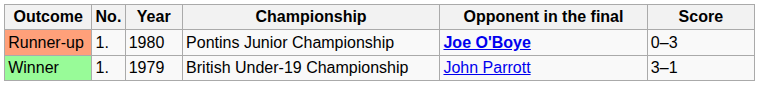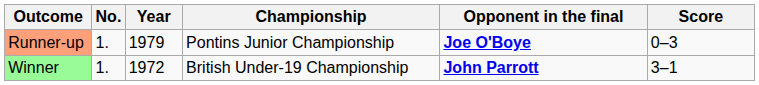 <table class="sortable wikitable">
 <tr>
 <th width="80">Outcome</th>
 <th width="20">No.</th>
 <th width="50">Year</th>
 <th style="width:250px;">Championship</th>
 <th style="width:200px;">Opponent in the final</th>
 <th style="width:100px;">Score</th>
 </tr>
 <tr>
 <td style="background:#ffa07a;">Runner-up</td>
 <td>1.</td>
-<td>1980</td>
+<td>1979</td>
 <td>Pontins Junior Championship</td>
 <td><strong> <a href='#'>Joe O'Boye</a></strong></td>
 <td>0–3</td>
 </tr>
 <tr>
 <td style="background:#98fb98;">Winner</td>
 <td>1.</td>
-<td>1979</td>
+<td>1972</td>
 <td>British Under-19 Championship</td>
-<td> <a href='#'>John Parrott</a></td>
+<td><strong> <a href='#'>John Parrott</a></strong></td>
 <td>3–1</td>
 </tr>
 </table>
